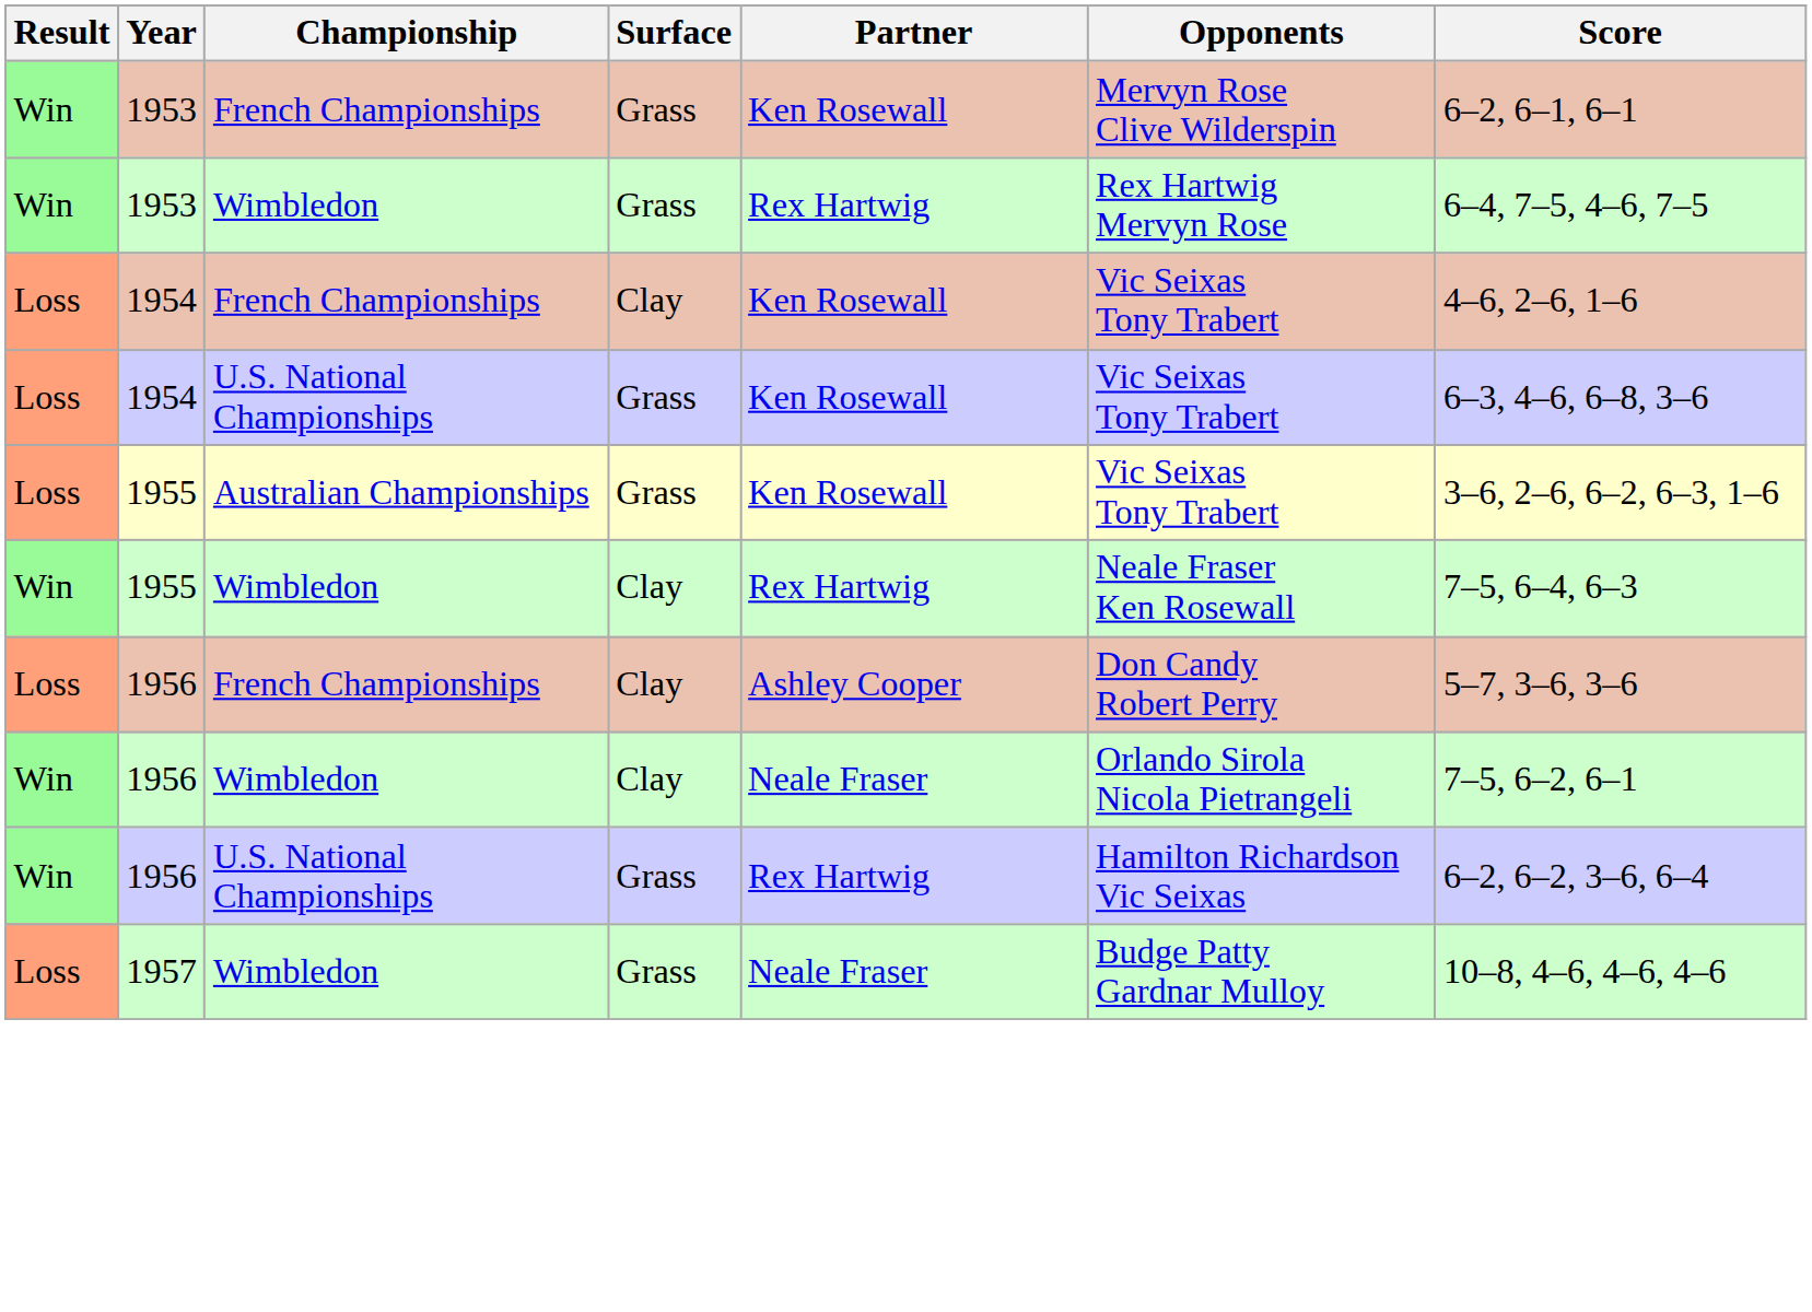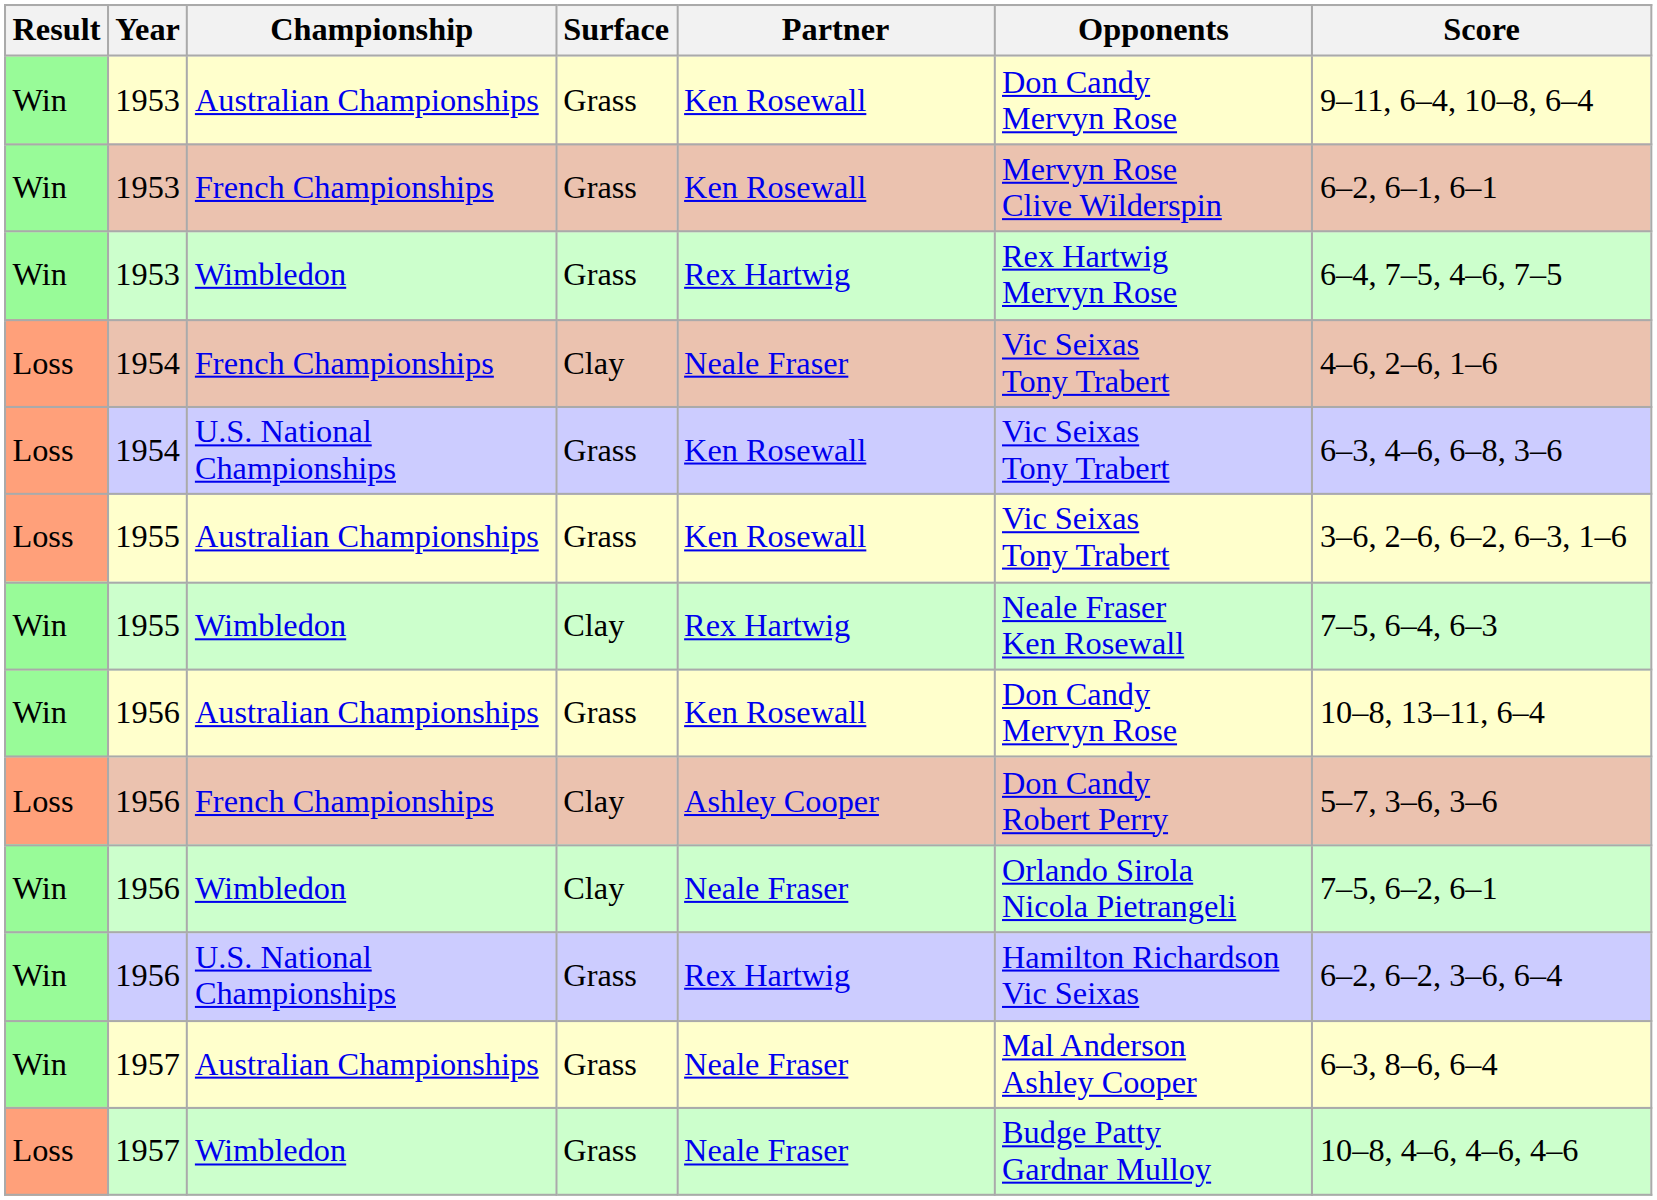 <table class="sortable wikitable">
 <tr>
 <th style="width:40px">Result</th>
 <th style="width:30px">Year</th>
 <th style="width:175px">Championship</th>
 <th style="width:50px">Surface</th>
 <th style="width:150px">Partner</th>
 <th style="width:150px">Opponents</th>
 <th style="width:160px" class="unsortable">Score</th>
+</tr>
+<tr style="background:#ffc;">
+<td style="background:#98fb98;">Win</td>
+<td>1953</td>
+<td><a href='#'>Australian Championships</a></td>
+<td>Grass</td>
+<td> <a href='#'>Ken Rosewall</a></td>
+<td> <a href='#'>Don Candy</a><br> <a href='#'>Mervyn Rose</a></td>
+<td>9–11, 6–4, 10–8, 6–4</td>
 </tr>
 <tr style="background:#ebc2af;">
 <td style="background:#98fb98;">Win</td>
 <td>1953</td>
 <td><a href='#'>French Championships</a></td>
 <td>Grass</td>
 <td> <a href='#'>Ken Rosewall</a></td>
 <td> <a href='#'>Mervyn Rose</a><br> <a href='#'>Clive Wilderspin</a></td>
 <td>6–2, 6–1, 6–1</td>
 </tr>
 <tr style="background:#cfc;">
 <td style="background:#98fb98;">Win</td>
 <td>1953</td>
 <td><a href='#'>Wimbledon</a></td>
 <td>Grass</td>
 <td> <a href='#'>Rex Hartwig</a></td>
 <td> <a href='#'>Rex Hartwig</a><br> <a href='#'>Mervyn Rose</a></td>
 <td>6–4, 7–5, 4–6, 7–5</td>
 </tr>
 <tr style="background:#ebc2af;">
 <td style="background:#ffa07a;">Loss</td>
 <td>1954</td>
 <td><a href='#'>French Championships</a></td>
 <td>Clay</td>
-<td> <a href='#'>Ken Rosewall</a></td>
+<td> <a href='#'>Neale Fraser</a></td>
 <td> <a href='#'>Vic Seixas</a><br> <a href='#'>Tony Trabert</a></td>
 <td>4–6, 2–6, 1–6</td>
 </tr>
 <tr style="background:#ccf;">
 <td style="background:#ffa07a;">Loss</td>
 <td>1954</td>
 <td><a href='#'>U.S. National Championships</a></td>
 <td>Grass</td>
 <td> <a href='#'>Ken Rosewall</a></td>
 <td> <a href='#'>Vic Seixas</a><br> <a href='#'>Tony Trabert</a></td>
 <td>6–3, 4–6, 6–8, 3–6</td>
 </tr>
 <tr style="background:#ffc;">
 <td style="background:#ffa07a;">Loss</td>
 <td>1955</td>
 <td><a href='#'>Australian Championships</a></td>
 <td>Grass</td>
 <td> <a href='#'>Ken Rosewall</a></td>
 <td> <a href='#'>Vic Seixas</a><br> <a href='#'>Tony Trabert</a></td>
 <td>3–6, 2–6, 6–2, 6–3, 1–6</td>
 </tr>
 <tr style="background:#cfc;">
 <td style="background:#98fb98;">Win</td>
 <td>1955</td>
 <td><a href='#'>Wimbledon</a></td>
 <td>Clay</td>
 <td> <a href='#'>Rex Hartwig</a></td>
 <td> <a href='#'>Neale Fraser</a><br> <a href='#'>Ken Rosewall</a></td>
 <td>7–5, 6–4, 6–3</td>
 </tr>
+<tr style="background:#ffc;">
+<td style="background:#98fb98;">Win</td>
+<td>1956</td>
+<td><a href='#'>Australian Championships</a></td>
+<td>Grass</td>
+<td> <a href='#'>Ken Rosewall</a></td>
+<td> <a href='#'>Don Candy</a><br> <a href='#'>Mervyn Rose</a></td>
+<td>10–8, 13–11, 6–4</td>
+</tr>
 <tr style="background:#ebc2af;">
 <td style="background:#ffa07a;">Loss</td>
 <td>1956</td>
 <td><a href='#'>French Championships</a></td>
 <td>Clay</td>
 <td> <a href='#'>Ashley Cooper</a></td>
 <td> <a href='#'>Don Candy</a><br> <a href='#'>Robert Perry</a></td>
 <td>5–7, 3–6, 3–6</td>
 </tr>
 <tr style="background:#cfc;">
 <td style="background:#98fb98;">Win</td>
 <td>1956</td>
 <td><a href='#'>Wimbledon</a></td>
 <td>Clay</td>
 <td> <a href='#'>Neale Fraser</a></td>
 <td> <a href='#'>Orlando Sirola</a><br> <a href='#'>Nicola Pietrangeli</a></td>
 <td>7–5, 6–2, 6–1</td>
 </tr>
 <tr style="background:#ccf;">
 <td style="background:#98fb98;">Win</td>
 <td>1956</td>
 <td><a href='#'>U.S. National Championships</a></td>
 <td>Grass</td>
 <td> <a href='#'>Rex Hartwig</a></td>
 <td> <a href='#'>Hamilton Richardson</a><br> <a href='#'>Vic Seixas</a></td>
 <td>6–2, 6–2, 3–6, 6–4</td>
 </tr>
+<tr style="background:#ffc;">
+<td style="background:#98fb98;">Win</td>
+<td>1957</td>
+<td><a href='#'>Australian Championships</a></td>
+<td>Grass</td>
+<td> <a href='#'>Neale Fraser</a></td>
+<td> <a href='#'>Mal Anderson</a><br> <a href='#'>Ashley Cooper</a></td>
+<td>6–3, 8–6, 6–4</td>
+</tr>
 <tr style="background:#cfc;">
 <td style="background:#ffa07a;">Loss</td>
 <td>1957</td>
 <td><a href='#'>Wimbledon</a></td>
 <td>Grass</td>
 <td> <a href='#'>Neale Fraser</a></td>
 <td> <a href='#'>Budge Patty</a><br> <a href='#'>Gardnar Mulloy</a></td>
 <td>10–8, 4–6, 4–6, 4–6</td>
 </tr>
 </table>
